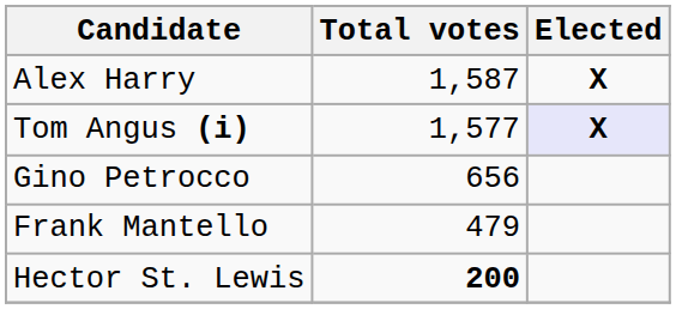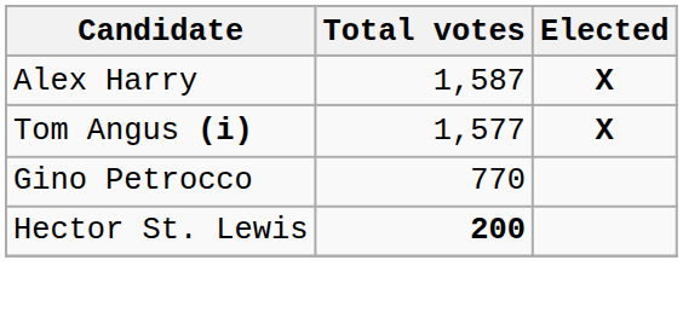 <table class="wikitable">
 <tr bgcolor="#EEEEEE">
 <th align="left">Candidate</th>
 <th align="right">Total votes</th>
 <th align="right">Elected</th>
 </tr>
 <tr>
 <td align="left">Alex Harry</td>
 <td align="right">1,587</td>
 <td align="center"><strong>X</strong></td>
 </tr>
 <tr>
 <td align="left">Tom Angus <strong>(i)</strong></td>
 <td align="right">1,577</td>
-<td align="center" style="background: lavender;"><strong>X</strong></td>
+<td align="center"><strong>X</strong></td>
 </tr>
 <tr>
 <td align="left">Gino Petrocco</td>
-<td align="right">656</td>
-<td align="right"></td>
-</tr>
-<tr>
-<td align="left">Frank Mantello</td>
-<td align="right">479</td>
+<td align="right">770</td>
 <td align="right"></td>
 </tr>
 <tr>
 <td align="left">Hector St. Lewis</td>
 <td align="right"><strong>200</strong></td>
 <td align="right"></td>
 </tr>
 <tr>
 </tr>
 </table>
